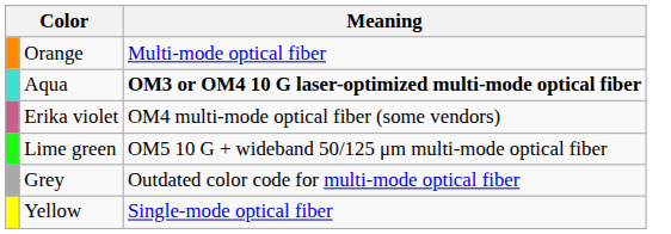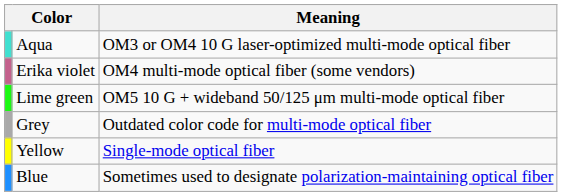 <table class=wikitable>
 <tr>
 <th colspan=2>Color</th>
 <th>Meaning</th>
 </tr>
 <tr>
-<td style="background:darkorange"> </td>
-<td>Orange</td>
-<td><a href='#'>Multi-mode optical fiber</a></td>
-</tr>
-<tr>
 <td style="background:turquoise"></td>
 <td>Aqua</td>
-<td><strong>OM3 or OM4 10 G laser-optimized  multi-mode optical fiber</strong></td>
+<td>OM3 or OM4 10 G laser-optimized  multi-mode optical fiber</td>
 </tr>
 <tr>
 <td style="background:#c4618c"></td>
 <td>Erika violet</td>
 <td>OM4 multi-mode optical fiber (some vendors)</td>
 </tr>
 <tr>
 <td style="background:#1cf913"></td>
 <td>Lime green</td>
 <td>OM5 10 G + wideband 50/125 μm multi-mode optical fiber</td>
 </tr>
 <tr>
 <td style="background:darkgray"></td>
 <td>Grey</td>
 <td>Outdated color code for <a href='#'>multi-mode optical fiber</a></td>
 </tr>
 <tr>
 <td style="background:Yellow"></td>
 <td>Yellow</td>
 <td><a href='#'>Single-mode optical fiber</a></td>
 </tr>
+<tr>
+<td style="background:dodgerblue"></td>
+<td>Blue</td>
+<td>Sometimes used to designate <a href='#'>polarization-maintaining optical fiber</a></td>
+</tr>
 </table>
